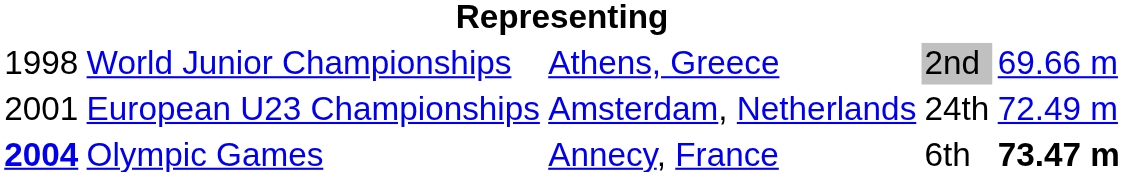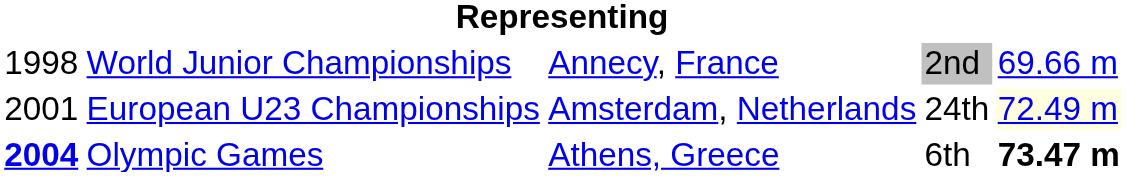 <table>
 <tr>
 <th colspan="5">Representing </th>
 </tr>
 <tr>
 <td>1998</td>
 <td><a href='#'>World Junior Championships</a></td>
-<td><a href='#'>Athens, Greece</a></td>
+<td><a href='#'>Annecy</a>, <a href='#'>France</a></td>
 <td bgcolor=silver>2nd</td>
 <td><a href='#'>69.66 m</a></td>
 </tr>
 <tr>
 <td>2001</td>
 <td><a href='#'>European U23 Championships</a></td>
 <td><a href='#'>Amsterdam</a>, <a href='#'>Netherlands</a></td>
 <td>24th</td>
-<td><a href='#'>72.49 m</a></td>
+<td style="background: lightyellow;"><a href='#'>72.49 m</a></td>
 </tr>
 <tr>
 <td><strong><a href='#'>2004</a></strong></td>
 <td><a href='#'>Olympic Games</a></td>
-<td><a href='#'>Annecy</a>, <a href='#'>France</a></td>
+<td><a href='#'>Athens, Greece</a></td>
 <td>6th</td>
 <td><strong>73.47 m</strong></td>
 </tr>
 </table>
